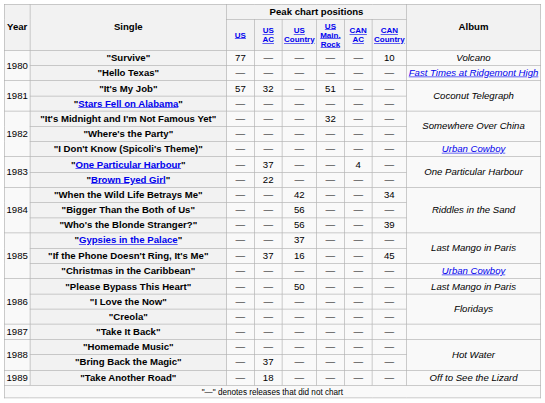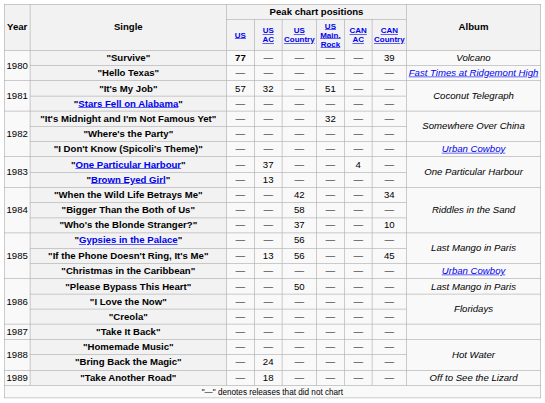 <table class="wikitable plainrowheaders" style="text-align:center;">
 <tr>
 <th rowspan="2">Year</th>
 <th rowspan="2" style="width:20em;">Single</th>
 <th colspan="6">Peak chart positions</th>
 <th rowspan="2">Album</th>
 </tr>
 <tr style="font-size:smaller;">
 <th width="40"><a href='#'>US</a><br></th>
 <th width="40"><a href='#'>US AC</a><br></th>
 <th width="40"><a href='#'>US Country</a><br></th>
 <th width="40"><a href='#'>US Main. Rock</a><br></th>
 <th width="40"><a href='#'>CAN AC</a><br></th>
 <th width="40"><a href='#'>CAN Country</a><br></th>
 </tr>
 <tr>
 <td rowspan="2">1980</td>
 <th scope="row">"Survive"</th>
-<td>77</td>
+<td><strong>77</strong></td>
 <td>—</td>
 <td>—</td>
 <td>—</td>
 <td>—</td>
-<td>10</td>
+<td>39</td>
 <td><em>Volcano</em></td>
 </tr>
 <tr>
 <th scope="row">"Hello Texas"</th>
 <td>—</td>
 <td>—</td>
 <td>—</td>
 <td>—</td>
 <td>—</td>
 <td>—</td>
 <td><em><a href='#'>Fast Times at Ridgemont High</a></em></td>
 </tr>
 <tr>
 <td rowspan="2">1981</td>
 <th scope="row">"It's My Job"</th>
 <td>57</td>
 <td>32</td>
 <td>—</td>
 <td>51</td>
 <td>—</td>
 <td>—</td>
 <td rowspan="2"><em>Coconut Telegraph</em></td>
 </tr>
 <tr>
 <th scope="row">"<a href='#'>Stars Fell on Alabama</a>"</th>
 <td>—</td>
 <td>—</td>
 <td>—</td>
 <td>—</td>
 <td>—</td>
 <td>—</td>
 </tr>
 <tr>
 <td rowspan="3">1982</td>
 <th scope="row">"It's Midnight and I'm Not Famous Yet"</th>
 <td>—</td>
 <td>—</td>
 <td>—</td>
 <td>32</td>
 <td>—</td>
 <td>—</td>
 <td rowspan="2"><em>Somewhere Over China</em></td>
 </tr>
 <tr>
 <th scope="row">"Where's the Party"</th>
 <td>—</td>
 <td>—</td>
 <td>—</td>
 <td>—</td>
 <td>—</td>
 <td>—</td>
 </tr>
 <tr>
 <th scope="row">"I Don't Know (Spicoli's Theme)"</th>
 <td>—</td>
 <td>—</td>
 <td>—</td>
 <td>—</td>
 <td>—</td>
 <td>—</td>
 <td><em><a href='#'>Urban Cowboy</a></em></td>
 </tr>
 <tr>
 <td rowspan="2">1983</td>
 <th scope="row">"<a href='#'>One Particular Harbour</a>"</th>
 <td>—</td>
 <td>37</td>
 <td>—</td>
 <td>—</td>
 <td>4</td>
 <td>—</td>
 <td rowspan="2"><em>One Particular Harbour</em></td>
 </tr>
 <tr>
 <th scope="row">"<a href='#'>Brown Eyed Girl</a>"</th>
 <td>—</td>
-<td>22</td>
+<td>13</td>
 <td>—</td>
 <td>—</td>
 <td>—</td>
 <td>—</td>
 </tr>
 <tr>
 <td rowspan="3">1984</td>
 <th scope="row">"When the Wild Life Betrays Me"</th>
 <td>—</td>
 <td>—</td>
 <td>42</td>
 <td>—</td>
 <td>—</td>
 <td>34</td>
 <td rowspan="3"><em>Riddles in the Sand</em></td>
 </tr>
 <tr>
 <th scope="row">"Bigger Than the Both of Us"</th>
 <td>—</td>
 <td>—</td>
-<td>56</td>
+<td>58</td>
 <td>—</td>
 <td>—</td>
 <td>—</td>
 </tr>
 <tr>
 <th scope="row">"Who's the Blonde Stranger?"</th>
 <td>—</td>
 <td>—</td>
-<td>56</td>
+<td>37</td>
 <td>—</td>
 <td>—</td>
-<td>39</td>
+<td>10</td>
 </tr>
 <tr>
 <td rowspan="3">1985</td>
 <th scope="row">"<a href='#'>Gypsies in the Palace</a>"</th>
 <td>—</td>
 <td>—</td>
-<td>37</td>
+<td>56</td>
 <td>—</td>
 <td>—</td>
 <td>—</td>
 <td rowspan="2"><em>Last Mango in Paris</em></td>
 </tr>
 <tr>
 <th scope="row">"If the Phone Doesn't Ring, It's Me"</th>
 <td>—</td>
-<td>37</td>
-<td>16</td>
+<td>13</td>
+<td>56</td>
 <td>—</td>
 <td>—</td>
 <td>45</td>
 </tr>
 <tr>
 <th scope="row">"Christmas in the Caribbean"</th>
 <td>—</td>
 <td>—</td>
 <td>—</td>
 <td>—</td>
 <td>—</td>
 <td>—</td>
 <td><em><a href='#'>Urban Cowboy</a></em></td>
 </tr>
 <tr>
 <td rowspan="3">1986</td>
 <th scope="row">"Please Bypass This Heart"</th>
 <td>—</td>
 <td>—</td>
 <td>50</td>
 <td>—</td>
 <td>—</td>
 <td>—</td>
 <td><em>Last Mango in Paris</em></td>
 </tr>
 <tr>
 <th scope="row">"I Love the Now"</th>
 <td>—</td>
 <td>—</td>
 <td>—</td>
 <td>—</td>
 <td>—</td>
 <td>—</td>
 <td rowspan="2"><em>Floridays</em></td>
 </tr>
 <tr>
 <th scope="row">"Creola"</th>
 <td>—</td>
 <td>—</td>
 <td>—</td>
 <td>—</td>
 <td>—</td>
 <td>—</td>
 </tr>
 <tr>
 <td>1987</td>
 <th scope="row">"Take It Back"</th>
 <td>—</td>
 <td>—</td>
 <td>—</td>
 <td>—</td>
 <td>—</td>
 <td>—</td>
 <td></td>
 </tr>
 <tr>
 <td rowspan="2">1988</td>
 <th scope="row">"Homemade Music"</th>
 <td>—</td>
 <td>—</td>
 <td>—</td>
 <td>—</td>
 <td>—</td>
 <td>—</td>
 <td rowspan="2"><em>Hot Water</em></td>
 </tr>
 <tr>
 <th scope="row">"Bring Back the Magic"</th>
 <td>—</td>
-<td>37</td>
+<td>24</td>
 <td>—</td>
 <td>—</td>
 <td>—</td>
 <td>—</td>
 </tr>
 <tr>
 <td>1989</td>
 <th scope="row">"Take Another Road"</th>
 <td>—</td>
 <td>18</td>
 <td>—</td>
 <td>—</td>
 <td>—</td>
 <td>—</td>
 <td><em>Off to See the Lizard</em></td>
 </tr>
 <tr>
 <td colspan="9" style="font-size: 85%">"—" denotes releases that did not chart</td>
 </tr>
 </table>
